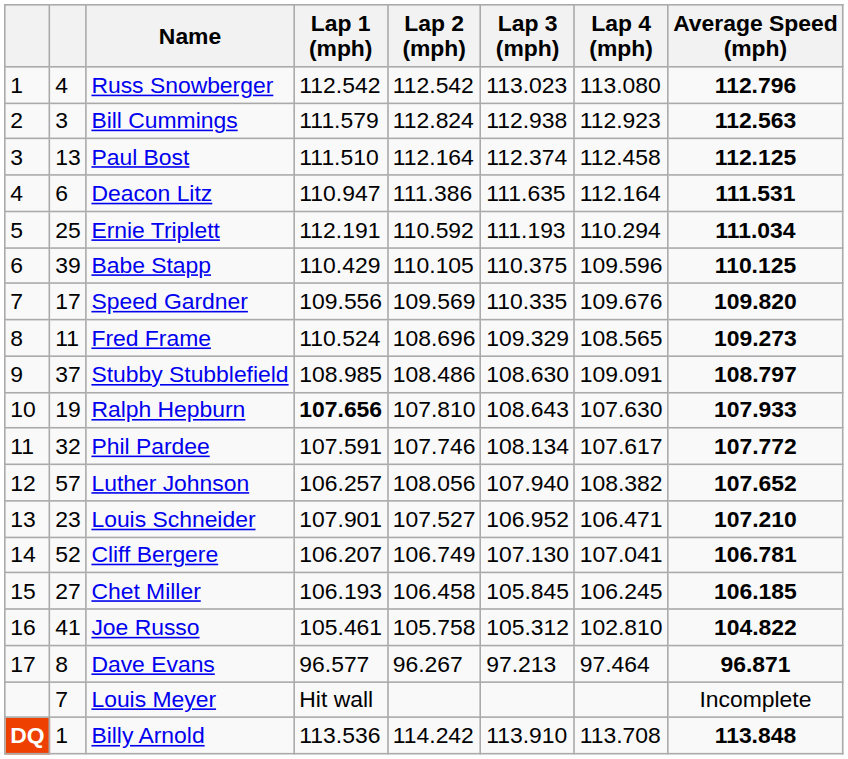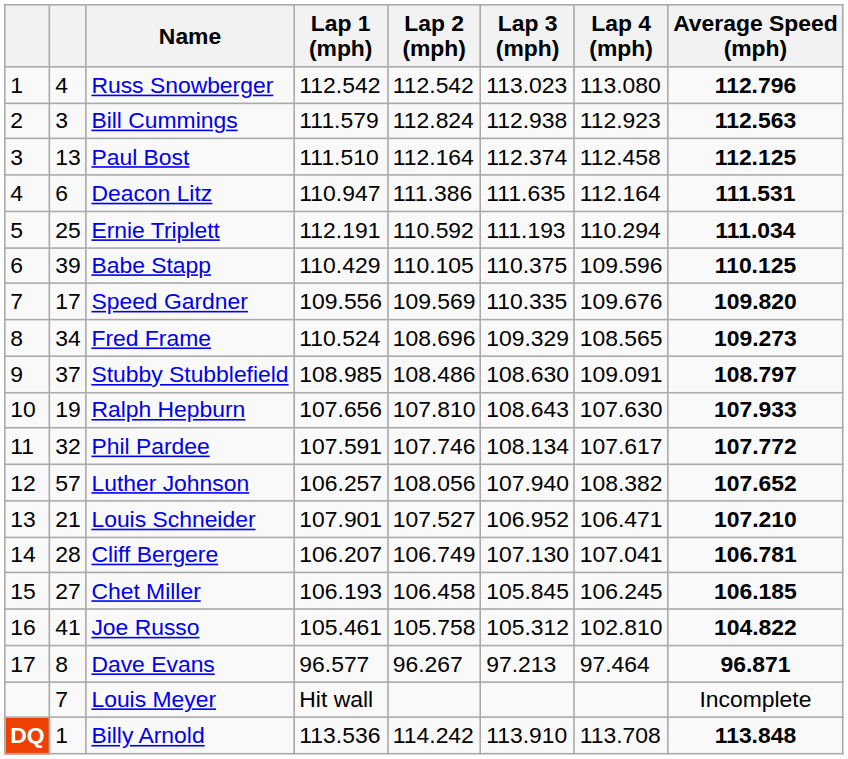 <table class="wikitable" style="font-size: 90%;">
 <tr align="center">
 <th></th>
 <th></th>
 <th>Name</th>
 <th>Lap 1<br>(mph)</th>
 <th>Lap 2<br>(mph)</th>
 <th>Lap 3<br>(mph)</th>
 <th>Lap 4<br>(mph)</th>
 <th>Average Speed<br>(mph)</th>
 </tr>
 <tr>
 <td>1</td>
 <td>4</td>
 <td> <a href='#'>Russ Snowberger</a></td>
 <td>112.542</td>
 <td>112.542</td>
 <td>113.023</td>
 <td>113.080</td>
 <td align=center><strong>112.796</strong></td>
 </tr>
 <tr>
 <td>2</td>
 <td>3</td>
 <td> <a href='#'>Bill Cummings</a></td>
 <td>111.579</td>
 <td>112.824</td>
 <td>112.938</td>
 <td>112.923</td>
 <td align=center><strong>112.563</strong></td>
 </tr>
 <tr>
 <td>3</td>
 <td>13</td>
 <td> <a href='#'>Paul Bost</a> <strong></strong></td>
 <td>111.510</td>
 <td>112.164</td>
 <td>112.374</td>
 <td>112.458</td>
 <td align=center><strong>112.125</strong></td>
 </tr>
 <tr>
 <td>4</td>
 <td>6</td>
 <td> <a href='#'>Deacon Litz</a></td>
 <td>110.947</td>
 <td>111.386</td>
 <td>111.635</td>
 <td>112.164</td>
 <td align=center><strong>111.531</strong></td>
 </tr>
 <tr>
 <td>5</td>
 <td>25</td>
 <td> <a href='#'>Ernie Triplett</a></td>
 <td>112.191</td>
 <td>110.592</td>
 <td>111.193</td>
 <td>110.294</td>
 <td align=center><strong>111.034</strong></td>
 </tr>
 <tr>
 <td>6</td>
 <td>39</td>
 <td> <a href='#'>Babe Stapp</a></td>
 <td>110.429</td>
 <td>110.105</td>
 <td>110.375</td>
 <td>109.596</td>
 <td align=center><strong>110.125</strong></td>
 </tr>
 <tr>
 <td>7</td>
 <td>17</td>
 <td> <a href='#'>Speed Gardner</a></td>
 <td>109.556</td>
 <td>109.569</td>
 <td>110.335</td>
 <td>109.676</td>
 <td align=center><strong>109.820</strong></td>
 </tr>
 <tr>
 <td>8</td>
-<td>11</td>
+<td>34</td>
 <td> <a href='#'>Fred Frame</a></td>
 <td>110.524</td>
 <td>108.696</td>
 <td>109.329</td>
 <td>108.565</td>
 <td align=center><strong>109.273</strong></td>
 </tr>
 <tr>
 <td>9</td>
 <td>37</td>
 <td> <a href='#'>Stubby Stubblefield</a> <strong></strong></td>
 <td>108.985</td>
 <td>108.486</td>
 <td>108.630</td>
 <td>109.091</td>
 <td align=center><strong>108.797</strong></td>
 </tr>
 <tr>
 <td>10</td>
 <td>19</td>
 <td> <a href='#'>Ralph Hepburn</a></td>
-<td><strong>107.656</strong></td>
+<td>107.656</td>
 <td>107.810</td>
 <td>108.643</td>
 <td>107.630</td>
 <td align=center><strong>107.933</strong></td>
 </tr>
 <tr>
 <td>11</td>
 <td>32</td>
 <td> <a href='#'>Phil Pardee</a> <strong></strong></td>
 <td>107.591</td>
 <td>107.746</td>
 <td>108.134</td>
 <td>107.617</td>
 <td align=center><strong>107.772</strong></td>
 </tr>
 <tr>
 <td>12</td>
 <td>57</td>
 <td> <a href='#'>Luther Johnson</a> <strong></strong></td>
 <td>106.257</td>
 <td>108.056</td>
 <td>107.940</td>
 <td>108.382</td>
 <td align=center><strong>107.652</strong></td>
 </tr>
 <tr>
 <td>13</td>
-<td>23</td>
+<td>21</td>
 <td> <a href='#'>Louis Schneider</a></td>
 <td>107.901</td>
 <td>107.527</td>
 <td>106.952</td>
 <td>106.471</td>
 <td align=center><strong>107.210</strong></td>
 </tr>
 <tr>
 <td>14</td>
-<td>52</td>
+<td>28</td>
 <td> <a href='#'>Cliff Bergere</a></td>
 <td>106.207</td>
 <td>106.749</td>
 <td>107.130</td>
 <td>107.041</td>
 <td align=center><strong>106.781</strong></td>
 </tr>
 <tr>
 <td>15</td>
 <td>27</td>
 <td> <a href='#'>Chet Miller</a></td>
 <td>106.193</td>
 <td>106.458</td>
 <td>105.845</td>
 <td>106.245</td>
 <td align=center><strong>106.185</strong></td>
 </tr>
 <tr>
 <td>16</td>
 <td>41</td>
 <td> <a href='#'>Joe Russo</a> <strong></strong></td>
 <td>105.461</td>
 <td>105.758</td>
 <td>105.312</td>
 <td>102.810</td>
 <td align=center><strong>104.822</strong></td>
 </tr>
 <tr>
 <td>17</td>
 <td>8</td>
 <td> <a href='#'>Dave Evans</a></td>
 <td>96.577</td>
 <td>96.267</td>
 <td>97.213</td>
 <td>97.464</td>
 <td align=center><strong>96.871</strong></td>
 </tr>
 <tr>
 <td> </td>
 <td>7</td>
 <td> <a href='#'>Louis Meyer</a> <strong></strong></td>
 <td>Hit wall</td>
 <td> </td>
 <td> </td>
 <td> </td>
 <td align=center>Incomplete</td>
 </tr>
 <tr>
 <td style="background:#EE4000; color:white;" align=center><strong>DQ</strong></td>
 <td>1</td>
 <td> <a href='#'>Billy Arnold</a> <strong></strong></td>
 <td>113.536</td>
 <td>114.242</td>
 <td>113.910</td>
 <td>113.708</td>
 <td align=center><strong>113.848</strong></td>
 </tr>
 </table>
